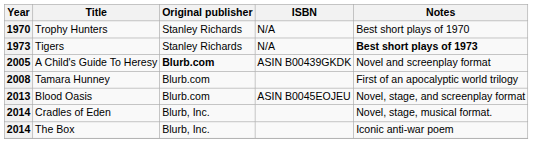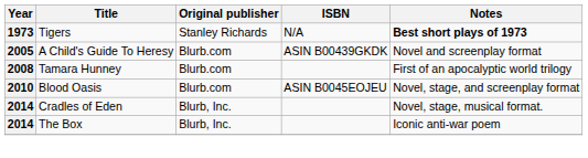 <table class="wikitable plainrowheaders sortable">
 <tr>
 <th scope="col">Year</th>
 <th scope="col">Title</th>
 <th scope="col">Original publisher</th>
 <th scope="col">ISBN</th>
 <th scope="col" class="unsortable">Notes</th>
-</tr>
-<tr>
-<th scope="row">1970</th>
-<td>Trophy Hunters</td>
-<td>Stanley Richards</td>
-<td>N/A</td>
-<td>Best short plays of 1970</td>
 </tr>
 <tr>
 <th scope="row">1973</th>
 <td>Tigers</td>
 <td>Stanley Richards</td>
 <td>N/A</td>
 <td><strong>Best short plays of 1973</strong></td>
 </tr>
 <tr>
 <th scope="row">2005</th>
 <td>A Child's Guide To Heresy</td>
-<td><strong>Blurb.com</strong></td>
+<td>Blurb.com</td>
 <td>ASIN B00439GKDK</td>
 <td>Novel and screenplay format</td>
 </tr>
 <tr>
 <th scope="row">2008</th>
 <td>Tamara Hunney</td>
 <td>Blurb.com</td>
 <td></td>
 <td>First of an apocalyptic world trilogy</td>
 </tr>
 <tr>
-<th scope="row">2013</th>
+<th scope="row">2010</th>
 <td>Blood Oasis</td>
 <td>Blurb.com</td>
 <td>ASIN B0045EOJEU</td>
 <td>Novel, stage, and screenplay format</td>
 </tr>
 <tr>
 <th scope="row">2014</th>
 <td>Cradles of Eden</td>
 <td>Blurb, Inc.</td>
 <td></td>
 <td>Novel, stage, musical format.</td>
 </tr>
 <tr>
 <th scope="row">2014</th>
 <td>The Box</td>
 <td>Blurb, Inc.</td>
 <td></td>
 <td>Iconic anti-war poem</td>
 </tr>
 <tr>
 </tr>
 </table>
